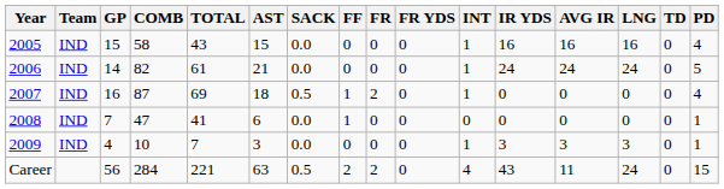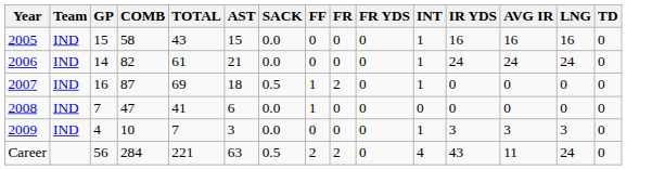 <table class="wikitable">
 <tr>
 <th>Year</th>
 <th>Team</th>
 <th>GP</th>
 <th>COMB</th>
 <th>TOTAL</th>
 <th>AST</th>
 <th>SACK</th>
 <th>FF</th>
 <th>FR</th>
 <th>FR YDS</th>
 <th>INT</th>
 <th>IR YDS</th>
 <th>AVG IR</th>
 <th>LNG</th>
 <th>TD</th>
-<th>PD</th>
 </tr>
 <tr>
 <td><a href='#'>2005</a></td>
 <td><a href='#'>IND</a></td>
 <td>15</td>
 <td>58</td>
 <td>43</td>
 <td>15</td>
 <td>0.0</td>
 <td>0</td>
 <td>0</td>
 <td>0</td>
 <td>1</td>
 <td>16</td>
 <td>16</td>
 <td>16</td>
 <td>0</td>
-<td>4</td>
 </tr>
 <tr>
 <td><a href='#'>2006</a></td>
 <td><a href='#'>IND</a></td>
 <td>14</td>
 <td>82</td>
 <td>61</td>
 <td>21</td>
 <td>0.0</td>
 <td>0</td>
 <td>0</td>
 <td>0</td>
 <td>1</td>
 <td>24</td>
 <td>24</td>
 <td>24</td>
 <td>0</td>
-<td>5</td>
 </tr>
 <tr>
 <td><a href='#'>2007</a></td>
 <td><a href='#'>IND</a></td>
 <td>16</td>
 <td>87</td>
 <td>69</td>
 <td>18</td>
 <td>0.5</td>
 <td>1</td>
 <td>2</td>
 <td>0</td>
 <td>1</td>
 <td>0</td>
 <td>0</td>
 <td>0</td>
 <td>0</td>
-<td>4</td>
 </tr>
 <tr>
 <td><a href='#'>2008</a></td>
 <td><a href='#'>IND</a></td>
 <td>7</td>
 <td>47</td>
 <td>41</td>
 <td>6</td>
 <td>0.0</td>
 <td>1</td>
 <td>0</td>
 <td>0</td>
 <td>0</td>
 <td>0</td>
 <td>0</td>
 <td>0</td>
 <td>0</td>
-<td>1</td>
 </tr>
 <tr>
 <td><a href='#'>2009</a></td>
 <td><a href='#'>IND</a></td>
 <td>4</td>
 <td>10</td>
 <td>7</td>
 <td>3</td>
 <td>0.0</td>
 <td>0</td>
 <td>0</td>
 <td>0</td>
 <td>1</td>
 <td>3</td>
 <td>3</td>
 <td>3</td>
 <td>0</td>
-<td>1</td>
 </tr>
 <tr>
 <td>Career</td>
 <td></td>
 <td>56</td>
 <td>284</td>
 <td>221</td>
 <td>63</td>
 <td>0.5</td>
 <td>2</td>
 <td>2</td>
 <td>0</td>
 <td>4</td>
 <td>43</td>
 <td>11</td>
 <td>24</td>
 <td>0</td>
-<td>15</td>
 </tr>
 </table>
